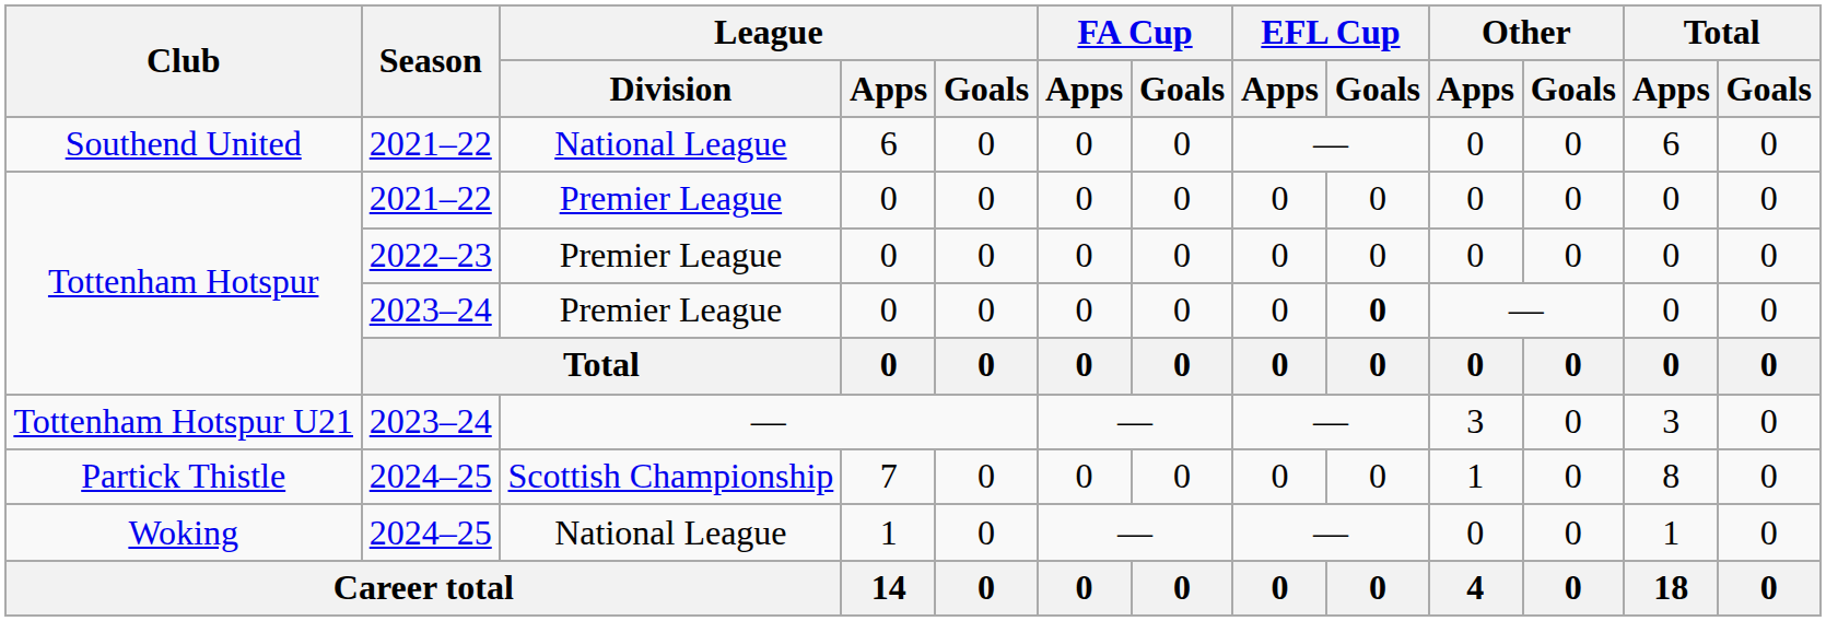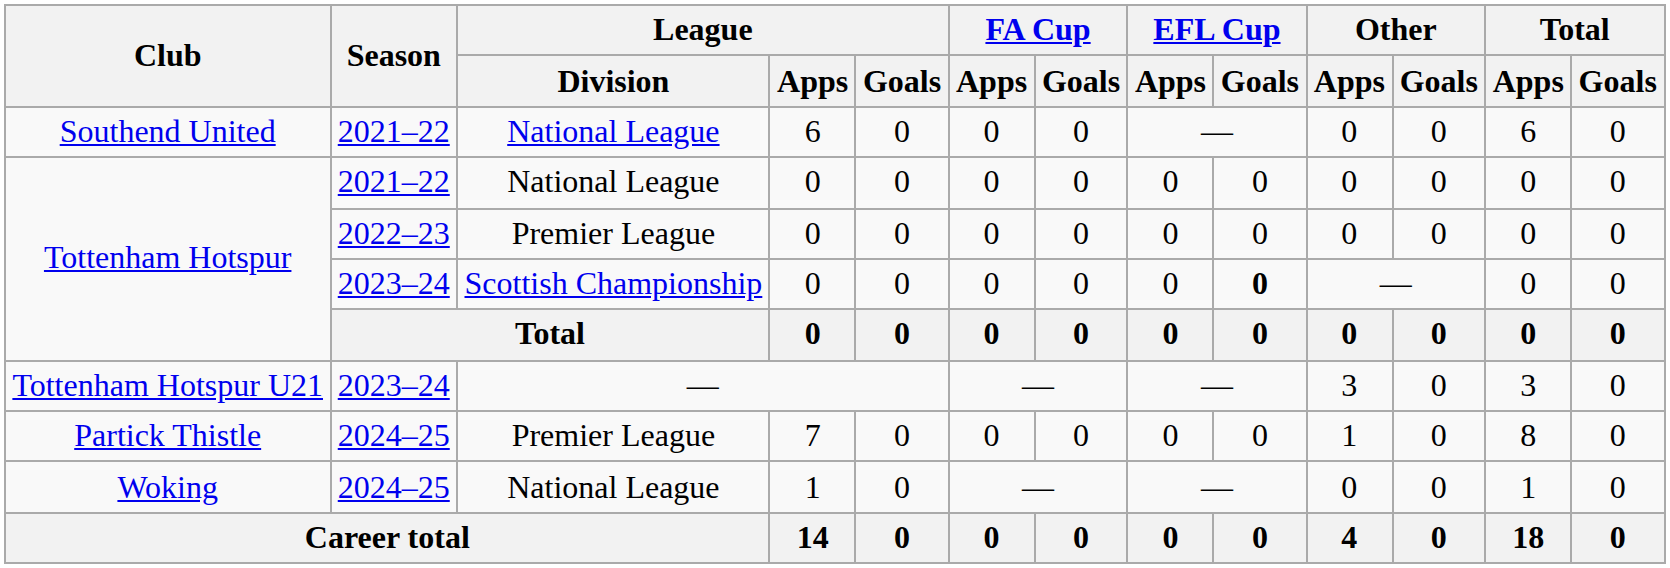 <table class="wikitable" style="text-align:center">
 <tr>
 <th rowspan="2">Club</th>
 <th rowspan="2">Season</th>
 <th colspan="3">League</th>
 <th colspan="2"><a href='#'>FA Cup</a></th>
 <th colspan="2"><a href='#'>EFL Cup</a></th>
 <th colspan="2">Other</th>
 <th colspan="2">Total</th>
 </tr>
 <tr>
 <th>Division</th>
 <th>Apps</th>
 <th>Goals</th>
 <th>Apps</th>
 <th>Goals</th>
 <th>Apps</th>
 <th>Goals</th>
 <th>Apps</th>
 <th>Goals</th>
 <th>Apps</th>
 <th>Goals</th>
 </tr>
 <tr>
 <td><a href='#'>Southend United</a></td>
 <td><a href='#'>2021–22</a></td>
 <td><a href='#'>National League</a></td>
 <td>6</td>
 <td>0</td>
 <td>0</td>
 <td>0</td>
 <td colspan="2">—</td>
 <td>0</td>
 <td>0</td>
 <td>6</td>
 <td>0</td>
 </tr>
 <tr>
 <td rowspan="4"><a href='#'>Tottenham Hotspur</a></td>
 <td><a href='#'>2021–22</a></td>
-<td><a href='#'>Premier League</a></td>
+<td>National League</td>
 <td>0</td>
 <td>0</td>
 <td>0</td>
 <td>0</td>
 <td>0</td>
 <td>0</td>
 <td>0</td>
 <td>0</td>
 <td>0</td>
 <td>0</td>
 </tr>
 <tr>
 <td><a href='#'>2022–23</a></td>
 <td>Premier League</td>
 <td>0</td>
 <td>0</td>
 <td>0</td>
 <td>0</td>
 <td>0</td>
 <td>0</td>
 <td>0</td>
 <td>0</td>
 <td>0</td>
 <td>0</td>
 </tr>
 <tr>
 <td><a href='#'>2023–24</a></td>
-<td>Premier League</td>
+<td><a href='#'>Scottish Championship</a></td>
 <td>0</td>
 <td>0</td>
 <td>0</td>
 <td>0</td>
 <td>0</td>
 <td><strong>0</strong></td>
 <td colspan="2">—</td>
 <td>0</td>
 <td>0</td>
 </tr>
 <tr>
 <th colspan=2>Total</th>
 <th>0</th>
 <th>0</th>
 <th>0</th>
 <th>0</th>
 <th>0</th>
 <th>0</th>
 <th>0</th>
 <th>0</th>
 <th>0</th>
 <th>0</th>
 </tr>
 <tr>
 <td><a href='#'>Tottenham Hotspur U21</a></td>
 <td><a href='#'>2023–24</a></td>
 <td colspan="3">—</td>
 <td colspan="2">—</td>
 <td colspan="2">—</td>
 <td>3</td>
 <td>0</td>
 <td>3</td>
 <td>0</td>
 </tr>
 <tr>
 <td><a href='#'>Partick Thistle</a></td>
 <td><a href='#'>2024–25</a></td>
-<td><a href='#'>Scottish Championship</a></td>
+<td>Premier League</td>
 <td>7</td>
 <td>0</td>
 <td>0</td>
 <td>0</td>
 <td>0</td>
 <td>0</td>
 <td>1</td>
 <td>0</td>
 <td>8</td>
 <td>0</td>
 </tr>
 <tr>
 <td><a href='#'>Woking</a></td>
 <td><a href='#'>2024–25</a></td>
 <td>National League</td>
 <td>1</td>
 <td>0</td>
 <td colspan="2">—</td>
 <td colspan="2">—</td>
 <td>0</td>
 <td>0</td>
 <td>1</td>
 <td>0</td>
 </tr>
 <tr>
 <th colspan=3>Career total</th>
 <th>14</th>
 <th>0</th>
 <th>0</th>
 <th>0</th>
 <th>0</th>
 <th>0</th>
 <th>4</th>
 <th>0</th>
 <th>18</th>
 <th>0</th>
 </tr>
 </table>
